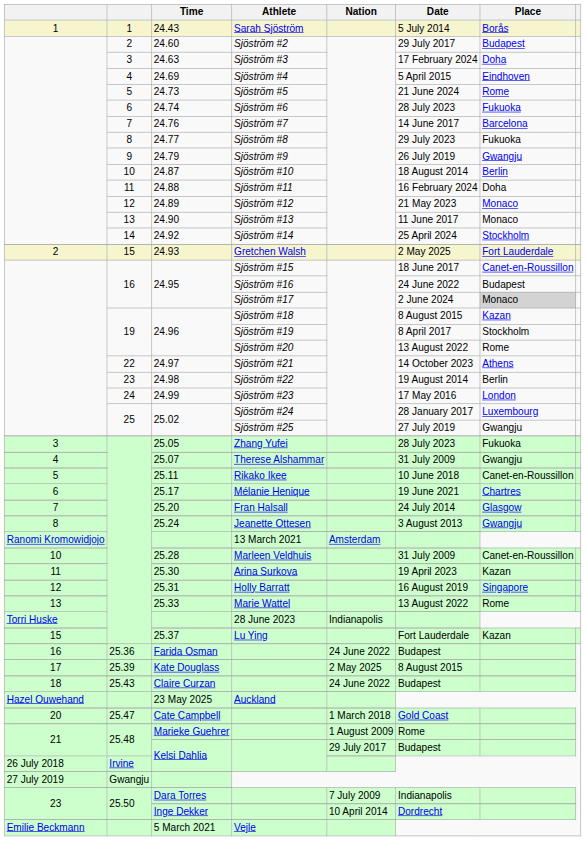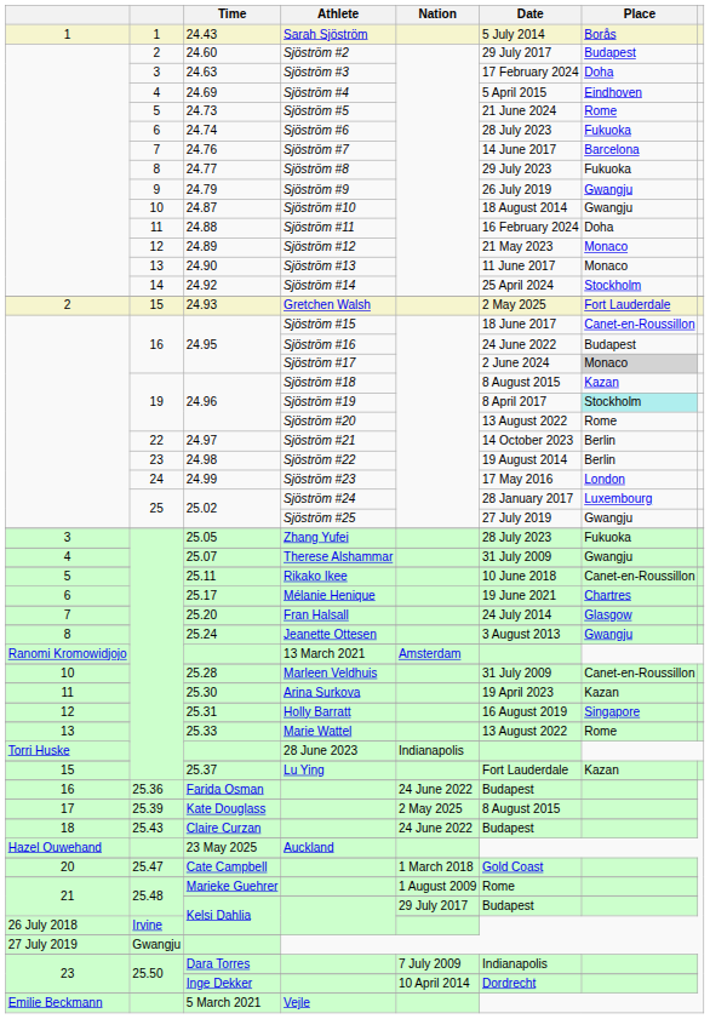 <table class="wikitable sortable">
 <tr>
 <th></th>
 <th></th>
 <th>Time</th>
 <th>Athlete</th>
 <th>Nation</th>
 <th>Date</th>
 <th>Place</th>
 <th class="unsortable"></th>
 </tr>
 <tr bgcolor=f6F5CE>
 <td align=center>1</td>
 <td align=center>1</td>
 <td>24.43</td>
 <td><a href='#'>Sarah Sjöström</a></td>
 <td></td>
 <td>5 July 2014</td>
 <td><a href='#'>Borås</a></td>
 <td></td>
 </tr>
 <tr>
 <td rowspan="13"></td>
 <td align=center>2</td>
 <td>24.60</td>
 <td><em>Sjöström #2</em></td>
 <td rowspan="13"></td>
 <td>29 July 2017</td>
 <td><a href='#'>Budapest</a></td>
 <td></td>
 </tr>
 <tr>
 <td align=center>3</td>
 <td>24.63</td>
 <td><em>Sjöström #3</em></td>
 <td>17 February 2024</td>
 <td><a href='#'>Doha</a></td>
 <td></td>
 </tr>
 <tr>
 <td align=center>4</td>
 <td>24.69</td>
 <td><em>Sjöström #4</em></td>
 <td>5 April 2015</td>
 <td><a href='#'>Eindhoven</a></td>
 <td></td>
 </tr>
 <tr>
 <td align=center>5</td>
 <td>24.73</td>
 <td><em>Sjöström #5</em></td>
 <td>21 June 2024</td>
 <td><a href='#'>Rome</a></td>
 <td></td>
 </tr>
 <tr>
 <td align=center>6</td>
 <td>24.74</td>
 <td><em>Sjöström #6</em></td>
 <td>28 July 2023</td>
 <td><a href='#'>Fukuoka</a></td>
 <td></td>
 </tr>
 <tr>
 <td align=center>7</td>
 <td>24.76</td>
 <td><em>Sjöström #7</em></td>
 <td>14 June 2017</td>
 <td><a href='#'>Barcelona</a></td>
 <td></td>
 </tr>
 <tr>
 <td align=center>8</td>
 <td>24.77</td>
 <td><em>Sjöström #8</em></td>
 <td>29 July 2023</td>
 <td>Fukuoka</td>
 <td></td>
 </tr>
 <tr>
 <td align=center>9</td>
 <td>24.79</td>
 <td><em>Sjöström #9</em></td>
 <td>26 July 2019</td>
 <td><a href='#'>Gwangju</a></td>
 <td></td>
 </tr>
 <tr>
 <td align=center>10</td>
 <td>24.87</td>
 <td><em>Sjöström #10</em></td>
 <td>18 August 2014</td>
-<td><a href='#'>Berlin</a></td>
+<td>Gwangju</td>
 <td></td>
 </tr>
 <tr>
 <td align=center>11</td>
 <td>24.88</td>
 <td><em>Sjöström #11</em></td>
 <td>16 February 2024</td>
 <td>Doha</td>
 <td></td>
 </tr>
 <tr>
 <td align=center>12</td>
 <td>24.89</td>
 <td><em>Sjöström #12</em></td>
 <td>21 May 2023</td>
 <td><a href='#'>Monaco</a></td>
 <td></td>
 </tr>
 <tr>
 <td align=center>13</td>
 <td>24.90</td>
 <td><em>Sjöström #13</em></td>
 <td>11 June 2017</td>
 <td>Monaco</td>
 <td></td>
 </tr>
 <tr>
 <td align=center>14</td>
 <td>24.92</td>
 <td><em>Sjöström #14</em></td>
 <td>25 April 2024</td>
 <td><a href='#'>Stockholm</a></td>
 <td></td>
 </tr>
 <tr>
 </tr>
 <tr bgcolor=f6F5CE>
 <td align=center>2</td>
 <td align=center>15</td>
 <td>24.93</td>
 <td><a href='#'>Gretchen Walsh</a></td>
 <td></td>
 <td>2 May 2025</td>
 <td><a href='#'>Fort Lauderdale</a></td>
 <td></td>
 </tr>
 <tr>
 <td rowspan="11"></td>
 <td rowspan="3" align=center>16</td>
 <td rowspan="3">24.95</td>
 <td><em>Sjöström #15</em></td>
 <td rowspan="11"></td>
 <td>18 June 2017</td>
 <td><a href='#'>Canet-en-Roussillon</a></td>
 <td></td>
 </tr>
 <tr>
 <td><em>Sjöström #16</em></td>
 <td>24 June 2022</td>
 <td>Budapest</td>
 <td></td>
 </tr>
 <tr>
 <td><em>Sjöström #17</em></td>
 <td>2 June 2024</td>
 <td style="background: lightgrey;">Monaco</td>
 <td></td>
 </tr>
 <tr>
 <td rowspan="3" align=center>19</td>
 <td rowspan="3">24.96</td>
 <td><em>Sjöström #18</em></td>
 <td>8 August 2015</td>
 <td><a href='#'>Kazan</a></td>
 <td></td>
 </tr>
 <tr>
 <td><em>Sjöström #19</em></td>
 <td>8 April 2017</td>
-<td>Stockholm</td>
+<td style="background: paleturquoise;">Stockholm</td>
 <td></td>
 </tr>
 <tr>
 <td><em>Sjöström #20</em></td>
 <td>13 August 2022</td>
 <td>Rome</td>
 <td></td>
 </tr>
 <tr>
 <td align=center>22</td>
 <td>24.97</td>
 <td><em>Sjöström #21</em></td>
 <td>14 October 2023</td>
-<td><a href='#'>Athens</a></td>
+<td>Berlin</td>
 <td></td>
 </tr>
 <tr>
 <td align=center>23</td>
 <td>24.98</td>
 <td><em>Sjöström #22</em></td>
 <td>19 August 2014</td>
 <td>Berlin</td>
 <td></td>
 </tr>
 <tr>
 <td align=center>24</td>
 <td>24.99</td>
 <td><em>Sjöström #23</em></td>
 <td>17 May 2016</td>
 <td><a href='#'>London</a></td>
 <td></td>
 </tr>
 <tr>
 <td rowspan="2" align=center>25</td>
 <td rowspan="2">25.02</td>
 <td><em>Sjöström #24</em></td>
 <td>28 January 2017</td>
 <td><a href='#'>Luxembourg</a></td>
 <td></td>
 </tr>
 <tr>
 <td><em>Sjöström #25</em></td>
 <td>27 July 2019</td>
 <td>Gwangju</td>
 <td></td>
 </tr>
 <tr>
 </tr>
 <tr bgcolor=CCFFCC>
 <td align=center>3</td>
 <td rowspan="26"></td>
 <td>25.05</td>
 <td><a href='#'>Zhang Yufei</a></td>
 <td></td>
 <td>28 July 2023</td>
 <td>Fukuoka</td>
 <td></td>
 </tr>
 <tr>
 </tr>
 <tr bgcolor=CCFFCC>
 <td align=center>4</td>
 <td>25.07</td>
 <td><a href='#'>Therese Alshammar</a></td>
 <td></td>
 <td>31 July 2009</td>
 <td>Gwangju</td>
 <td></td>
 </tr>
 <tr>
 </tr>
 <tr>
 </tr>
 <tr bgcolor=CCFFCC>
 <td align=center>5</td>
 <td>25.11</td>
 <td><a href='#'>Rikako Ikee</a></td>
 <td></td>
 <td>10 June 2018</td>
 <td>Canet-en-Roussillon</td>
 <td></td>
 </tr>
 <tr bgcolor=CCFFCC>
 <td align=center>6</td>
 <td>25.17</td>
 <td><a href='#'>Mélanie Henique</a></td>
 <td></td>
 <td>19 June 2021</td>
 <td><a href='#'>Chartres</a></td>
 <td></td>
 </tr>
 <tr>
 </tr>
 <tr bgcolor=CCFFCC>
 <td align=center>7</td>
 <td>25.20</td>
 <td><a href='#'>Fran Halsall</a></td>
 <td></td>
 <td>24 July 2014</td>
 <td><a href='#'>Glasgow</a></td>
 <td></td>
 </tr>
 <tr>
 </tr>
 <tr bgcolor=CCFFCC>
 <td rowspan="2" align=center>8</td>
 <td rowspan="2">25.24</td>
 <td><a href='#'>Jeanette Ottesen</a></td>
 <td></td>
 <td>3 August 2013</td>
 <td><a href='#'>Gwangju</a></td>
 <td></td>
 </tr>
 <tr>
 </tr>
 <tr bgcolor=CCFFCC>
 <td><a href='#'>Ranomi Kromowidjojo</a></td>
 <td></td>
 <td>13 March 2021</td>
 <td><a href='#'>Amsterdam</a></td>
 <td></td>
 </tr>
 <tr>
 </tr>
 <tr bgcolor=CCFFCC>
 <td align=center>10</td>
 <td>25.28</td>
 <td><a href='#'>Marleen Veldhuis</a></td>
 <td></td>
 <td>31 July 2009</td>
 <td>Canet-en-Roussillon</td>
 <td></td>
 </tr>
 <tr>
 </tr>
 <tr bgcolor=CCFFCC>
 <td align=center>11</td>
 <td>25.30</td>
 <td><a href='#'>Arina Surkova</a></td>
 <td></td>
 <td>19 April 2023</td>
 <td>Kazan</td>
 <td></td>
 </tr>
 <tr>
 </tr>
 <tr bgcolor=CCFFCC>
 <td align=center>12</td>
 <td>25.31</td>
 <td><a href='#'>Holly Barratt</a></td>
 <td></td>
 <td>16 August 2019</td>
 <td><a href='#'>Singapore</a></td>
 <td></td>
 </tr>
 <tr>
 </tr>
 <tr bgcolor=CCFFCC>
 <td rowspan="2" align=center>13</td>
 <td rowspan="2">25.33</td>
 <td><a href='#'>Marie Wattel</a></td>
 <td></td>
 <td>13 August 2022</td>
 <td>Rome</td>
 <td></td>
 </tr>
 <tr>
 </tr>
 <tr bgcolor=CCFFCC>
 <td><a href='#'>Torri Huske</a></td>
 <td></td>
 <td>28 June 2023</td>
 <td>Indianapolis</td>
 <td></td>
 </tr>
 <tr>
 </tr>
 <tr bgcolor=CCFFCC>
 <td align=center>15</td>
 <td>25.37</td>
 <td><a href='#'>Lu Ying</a></td>
 <td></td>
 <td>Fort Lauderdale</td>
 <td>Kazan</td>
 <td></td>
 </tr>
 <tr>
 </tr>
 <tr bgcolor=CCFFCC>
 <td align=center>16</td>
 <td>25.36</td>
 <td><a href='#'>Farida Osman</a></td>
 <td></td>
 <td>24 June 2022</td>
 <td>Budapest</td>
 <td></td>
 </tr>
 <tr>
 </tr>
 <tr bgcolor=CCFFCC>
 <td align=center>17</td>
 <td>25.39</td>
 <td><a href='#'>Kate Douglass</a></td>
 <td></td>
 <td>2 May 2025</td>
 <td>8 August 2015</td>
 <td></td>
 </tr>
 <tr>
 </tr>
 <tr bgcolor=CCFFCC>
 <td rowspan="2" align=center>18</td>
 <td rowspan="2">25.43</td>
 <td><a href='#'>Claire Curzan</a></td>
 <td></td>
 <td>24 June 2022</td>
 <td>Budapest</td>
 <td></td>
 </tr>
 <tr>
 </tr>
 <tr bgcolor=CCFFCC>
 <td><a href='#'>Hazel Ouwehand</a></td>
 <td></td>
 <td>23 May 2025</td>
 <td><a href='#'>Auckland</a></td>
 <td></td>
 </tr>
 <tr>
 </tr>
 <tr bgcolor=CCFFCC>
 <td align=center>20</td>
 <td>25.47</td>
 <td><a href='#'>Cate Campbell</a></td>
 <td></td>
 <td>1 March 2018</td>
 <td><a href='#'>Gold Coast</a></td>
 <td></td>
 </tr>
 <tr>
 </tr>
 <tr bgcolor=CCFFCC>
 <td rowspan="4" align=center>21</td>
 <td rowspan="4">25.48</td>
 <td><a href='#'>Marieke Guehrer</a></td>
 <td></td>
 <td>1 August 2009</td>
 <td>Rome</td>
 <td></td>
 </tr>
 <tr>
 </tr>
 <tr bgcolor=CCFFCC>
 <td rowspan="3"><a href='#'>Kelsi Dahlia</a></td>
 <td rowspan="3"></td>
 <td>29 July 2017</td>
 <td>Budapest</td>
 <td></td>
 </tr>
 <tr>
 </tr>
 <tr bgcolor=CCFFCC>
 <td>26 July 2018</td>
 <td><a href='#'>Irvine</a></td>
 <td></td>
 </tr>
 <tr>
 </tr>
 <tr bgcolor=CCFFCC>
 <td>27 July 2019</td>
 <td>Gwangju</td>
 <td></td>
 </tr>
 <tr>
 </tr>
 <tr bgcolor=CCFFCC>
 <td rowspan="3" align=center>23</td>
 <td rowspan="3">25.50</td>
 <td><a href='#'>Dara Torres</a></td>
 <td></td>
 <td>7 July 2009</td>
 <td>Indianapolis</td>
 <td></td>
 </tr>
 <tr>
 </tr>
 <tr bgcolor=CCFFCC>
 <td><a href='#'>Inge Dekker</a></td>
 <td></td>
 <td>10 April 2014</td>
 <td><a href='#'>Dordrecht</a></td>
 <td></td>
 </tr>
 <tr>
 </tr>
 <tr bgcolor=CCFFCC>
 <td><a href='#'>Emilie Beckmann</a></td>
 <td></td>
 <td>5 March 2021</td>
 <td><a href='#'>Vejle</a></td>
 <td></td>
 </tr>
 </table>
